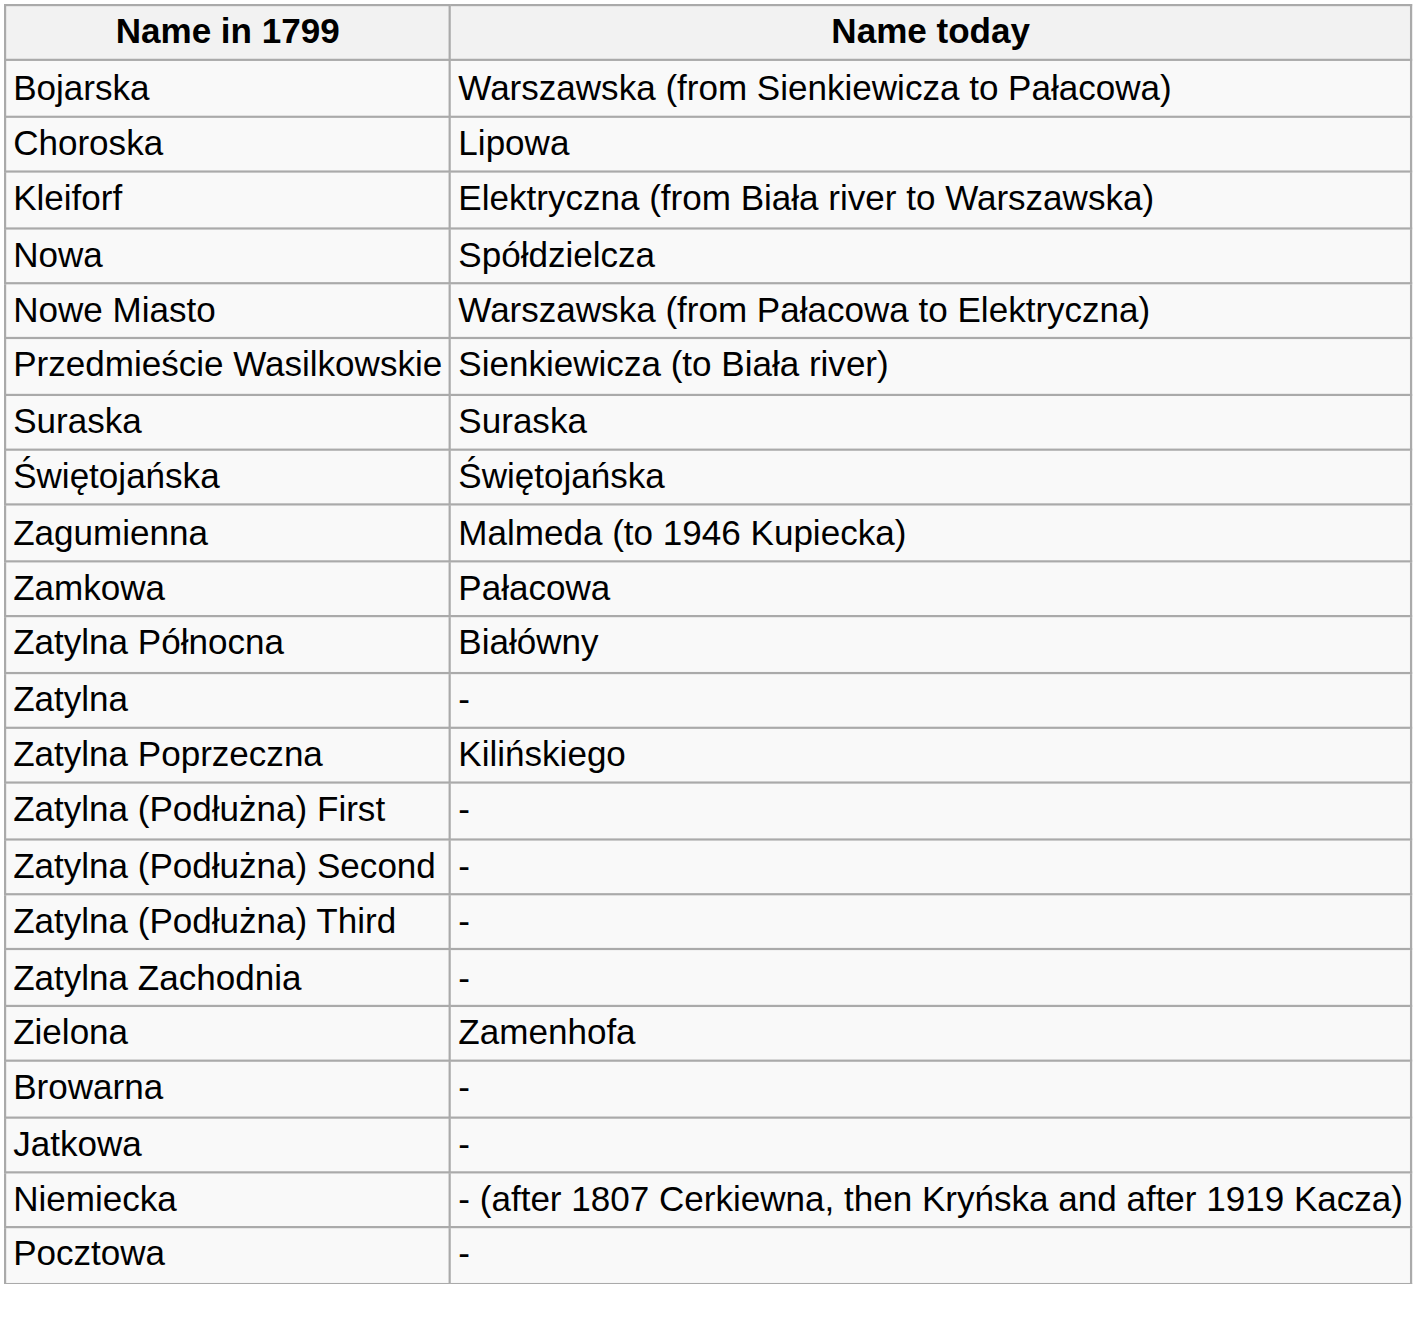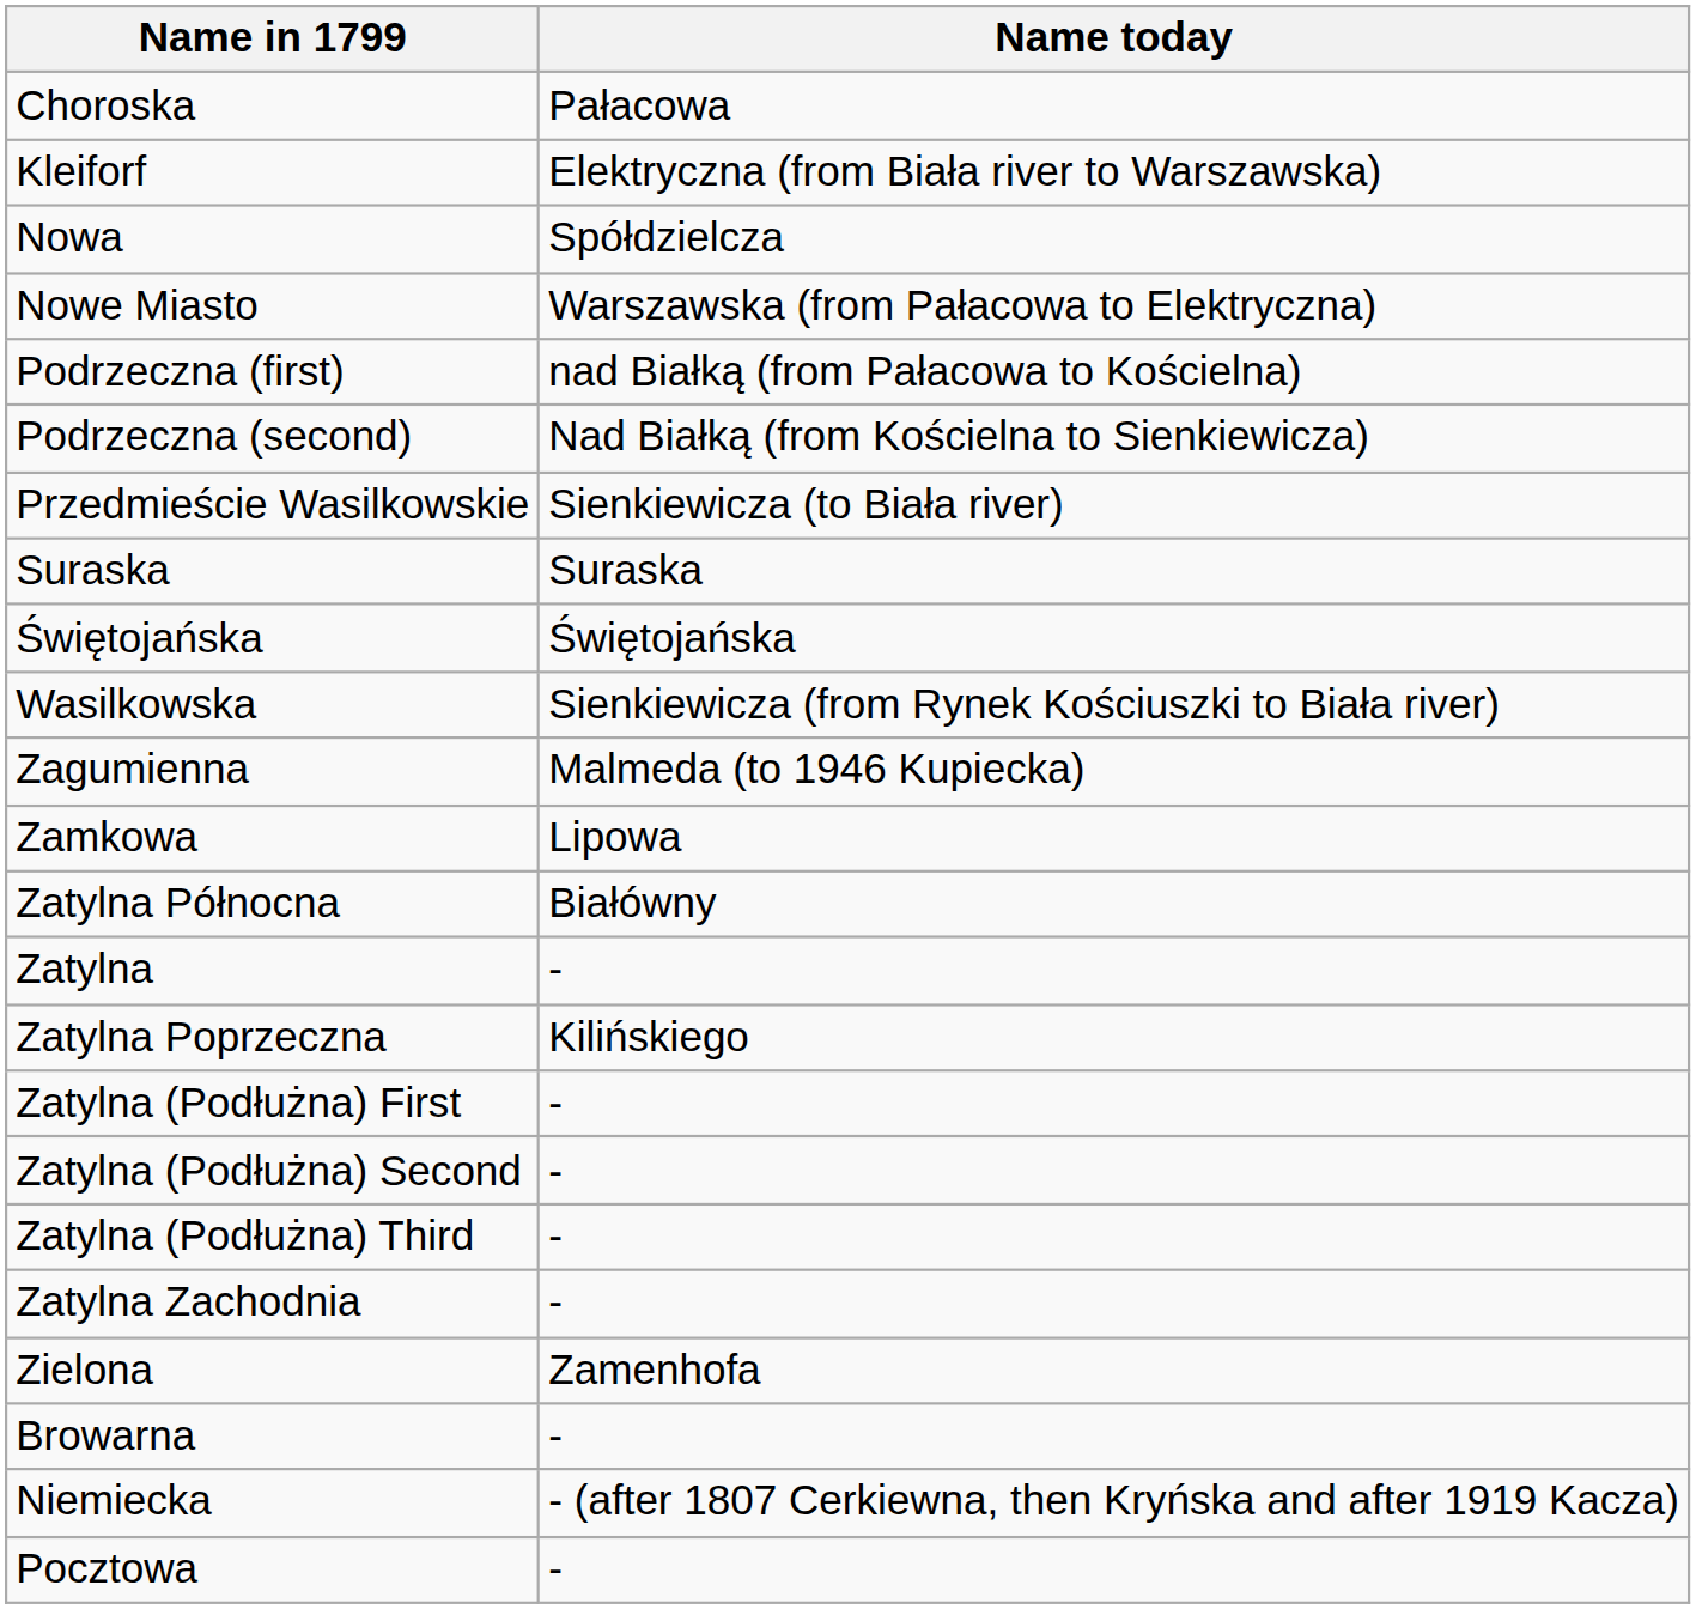 <table class="wikitable">
 <tr>
 <th scope="col">Name in 1799</th>
 <th scope="col">Name today</th>
 </tr>
 <tr>
-<td>Bojarska</td>
-<td>Warszawska (from Sienkiewicza to Pałacowa)</td>
-</tr>
-<tr>
 <td>Choroska</td>
-<td>Lipowa</td>
+<td>Pałacowa</td>
 </tr>
 <tr>
 <td>Kleiforf</td>
 <td>Elektryczna (from Biała river to Warszawska)</td>
 </tr>
 <tr>
 <td>Nowa</td>
 <td>Spółdzielcza</td>
 </tr>
 <tr>
 <td>Nowe Miasto</td>
 <td>Warszawska (from Pałacowa to Elektryczna)</td>
 </tr>
 <tr>
+<td>Podrzeczna (first)</td>
+<td>nad Białką (from Pałacowa to Kościelna)</td>
+</tr>
+<tr>
+<td>Podrzeczna (second)</td>
+<td>Nad Białką (from Kościelna to Sienkiewicza)</td>
+</tr>
+<tr>
 <td>Przedmieście Wasilkowskie</td>
 <td>Sienkiewicza (to Biała river)</td>
 </tr>
 <tr>
 <td>Suraska</td>
 <td>Suraska</td>
 </tr>
 <tr>
 <td>Świętojańska</td>
 <td>Świętojańska</td>
 </tr>
 <tr>
+<td>Wasilkowska</td>
+<td>Sienkiewicza (from Rynek Kościuszki to Biała river)</td>
+</tr>
+<tr>
 <td>Zagumienna</td>
 <td>Malmeda (to 1946 Kupiecka)</td>
 </tr>
 <tr>
 <td>Zamkowa</td>
-<td>Pałacowa</td>
+<td>Lipowa</td>
 </tr>
 <tr>
 <td>Zatylna Północna</td>
 <td>Białówny</td>
 </tr>
 <tr>
 <td>Zatylna</td>
 <td>-</td>
 </tr>
 <tr>
 <td>Zatylna Poprzeczna</td>
 <td>Kilińskiego</td>
 </tr>
 <tr>
 <td>Zatylna (Podłużna) First</td>
 <td>-</td>
 </tr>
 <tr>
 <td>Zatylna (Podłużna) Second</td>
 <td>-</td>
 </tr>
 <tr>
 <td>Zatylna (Podłużna) Third</td>
 <td>-</td>
 </tr>
 <tr>
 <td>Zatylna Zachodnia</td>
 <td>-</td>
 </tr>
 <tr>
 <td>Zielona</td>
 <td>Zamenhofa</td>
 </tr>
 <tr>
 <td>Browarna</td>
 <td>-</td>
 </tr>
 <tr>
-<td>Jatkowa</td>
-<td>-</td>
-</tr>
-<tr>
 <td>Niemiecka</td>
 <td>- (after 1807 Cerkiewna, then Kryńska and after 1919 Kacza)</td>
 </tr>
 <tr>
 <td>Pocztowa</td>
 <td>-</td>
 </tr>
 </table>
